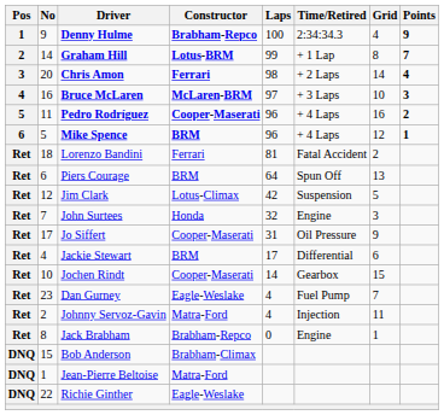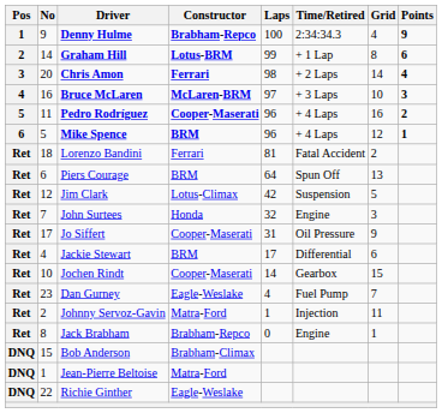 <table class="wikitable" style="font-size: 95%;">
 <tr>
 <th>Pos</th>
 <th>No</th>
 <th>Driver</th>
 <th>Constructor</th>
 <th>Laps</th>
 <th>Time/Retired</th>
 <th>Grid</th>
 <th>Points</th>
 </tr>
 <tr>
 <th>1</th>
 <td>9</td>
 <td> <strong><a href='#'>Denny Hulme</a></strong></td>
 <td><strong><a href='#'>Brabham</a>-<a href='#'>Repco</a></strong></td>
 <td>100</td>
 <td>2:34:34.3</td>
 <td>4</td>
 <td><strong>9</strong></td>
 </tr>
 <tr>
 <th>2</th>
 <td>14</td>
 <td> <strong><a href='#'>Graham Hill</a></strong></td>
 <td><strong><a href='#'>Lotus</a>-<a href='#'>BRM</a></strong></td>
 <td>99</td>
 <td>+ 1 Lap</td>
 <td>8</td>
-<td><strong>7</strong></td>
+<td><strong>6</strong></td>
 </tr>
 <tr>
 <th>3</th>
 <td>20</td>
 <td> <strong><a href='#'>Chris Amon</a></strong></td>
 <td><strong><a href='#'>Ferrari</a></strong></td>
 <td>98</td>
 <td>+ 2 Laps</td>
 <td>14</td>
 <td><strong>4</strong></td>
 </tr>
 <tr>
 <th>4</th>
 <td>16</td>
 <td> <strong><a href='#'>Bruce McLaren</a></strong></td>
 <td><strong><a href='#'>McLaren</a>-<a href='#'>BRM</a></strong></td>
 <td>97</td>
 <td>+ 3 Laps</td>
 <td>10</td>
 <td><strong>3</strong></td>
 </tr>
 <tr>
 <th>5</th>
 <td>11</td>
 <td> <strong><a href='#'>Pedro Rodríguez</a></strong></td>
 <td><strong><a href='#'>Cooper</a>-<a href='#'>Maserati</a></strong></td>
 <td>96</td>
 <td>+ 4 Laps</td>
 <td>16</td>
 <td><strong>2</strong></td>
 </tr>
 <tr>
 <th>6</th>
 <td>5</td>
 <td> <strong><a href='#'>Mike Spence</a></strong></td>
 <td><strong><a href='#'>BRM</a></strong></td>
 <td>96</td>
 <td>+ 4 Laps</td>
 <td>12</td>
 <td><strong>1</strong></td>
 </tr>
 <tr>
 <th>Ret</th>
 <td>18</td>
 <td> <a href='#'>Lorenzo Bandini</a></td>
 <td><a href='#'>Ferrari</a></td>
 <td>81</td>
 <td>Fatal Accident</td>
 <td>2</td>
 <td> </td>
 </tr>
 <tr>
 <th>Ret</th>
 <td>6</td>
 <td> <a href='#'>Piers Courage</a></td>
 <td><a href='#'>BRM</a></td>
 <td>64</td>
 <td>Spun Off</td>
 <td>13</td>
 <td> </td>
 </tr>
 <tr>
 <th>Ret</th>
 <td>12</td>
 <td> <a href='#'>Jim Clark</a></td>
 <td><a href='#'>Lotus</a>-<a href='#'>Climax</a></td>
 <td>42</td>
 <td>Suspension</td>
 <td>5</td>
 <td> </td>
 </tr>
 <tr>
 <th>Ret</th>
 <td>7</td>
 <td> <a href='#'>John Surtees</a></td>
 <td><a href='#'>Honda</a></td>
 <td>32</td>
 <td>Engine</td>
 <td>3</td>
 <td> </td>
 </tr>
 <tr>
 <th>Ret</th>
 <td>17</td>
 <td> <a href='#'>Jo Siffert</a></td>
 <td><a href='#'>Cooper</a>-<a href='#'>Maserati</a></td>
 <td>31</td>
 <td>Oil Pressure</td>
 <td>9</td>
 <td> </td>
 </tr>
 <tr>
 <th>Ret</th>
 <td>4</td>
 <td> <a href='#'>Jackie Stewart</a></td>
 <td><a href='#'>BRM</a></td>
 <td>17</td>
 <td>Differential</td>
 <td>6</td>
 <td> </td>
 </tr>
 <tr>
 <th>Ret</th>
 <td>10</td>
 <td> <a href='#'>Jochen Rindt</a></td>
 <td><a href='#'>Cooper</a>-<a href='#'>Maserati</a></td>
 <td>14</td>
 <td>Gearbox</td>
 <td>15</td>
 <td> </td>
 </tr>
 <tr>
 <th>Ret</th>
 <td>23</td>
 <td> <a href='#'>Dan Gurney</a></td>
 <td><a href='#'>Eagle</a>-<a href='#'>Weslake</a></td>
 <td>4</td>
 <td>Fuel Pump</td>
 <td>7</td>
 <td> </td>
 </tr>
 <tr>
 <th>Ret</th>
 <td>2</td>
 <td> <a href='#'>Johnny Servoz-Gavin</a></td>
 <td><a href='#'>Matra</a>-<a href='#'>Ford</a></td>
-<td>4</td>
+<td>1</td>
 <td>Injection</td>
 <td>11</td>
 <td> </td>
 </tr>
 <tr>
 <th>Ret</th>
 <td>8</td>
 <td> <a href='#'>Jack Brabham</a></td>
 <td><a href='#'>Brabham</a>-<a href='#'>Repco</a></td>
 <td>0</td>
 <td>Engine</td>
 <td>1</td>
 <td> </td>
 </tr>
 <tr>
 <th>DNQ</th>
 <td>15</td>
 <td> <a href='#'>Bob Anderson</a></td>
 <td><a href='#'>Brabham</a>-<a href='#'>Climax</a></td>
 <td> </td>
 <td></td>
 <td></td>
 <td> </td>
 </tr>
 <tr>
 <th>DNQ</th>
 <td>1</td>
 <td> <a href='#'>Jean-Pierre Beltoise</a></td>
 <td><a href='#'>Matra</a>-<a href='#'>Ford</a></td>
 <td> </td>
 <td></td>
 <td></td>
 <td> </td>
 </tr>
 <tr>
 <th>DNQ</th>
 <td>22</td>
 <td> <a href='#'>Richie Ginther</a></td>
 <td><a href='#'>Eagle</a>-<a href='#'>Weslake</a></td>
 <td> </td>
 <td> </td>
 <td> </td>
 <td> </td>
 </tr>
 <tr>
 <th colspan="8"></th>
 </tr>
 </table>
